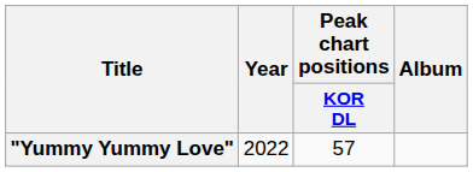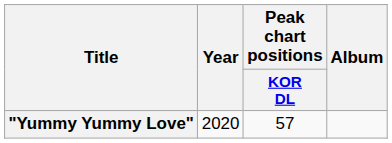 <table class="wikitable plainrowheaders" style="text-align:center">
 <tr>
 <th scope="col" rowspan="2">Title</th>
 <th scope="col" rowspan="2">Year</th>
 <th scope="col" colspan="1">Peak chart positions</th>
 <th scope="col" rowspan="2">Album</th>
 </tr>
 <tr>
 <th scope="col" style="width:3em;font-size:90%;"><a href='#'>KOR<br>DL</a><br></th>
 </tr>
 <tr>
 <th scope="row">"Yummy Yummy Love"<br></th>
-<td>2022</td>
+<td>2020</td>
 <td>57</td>
 <td></td>
 </tr>
 </table>
